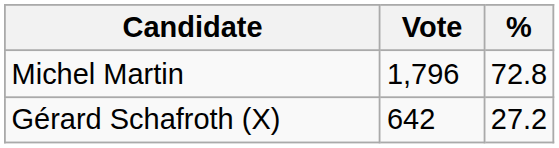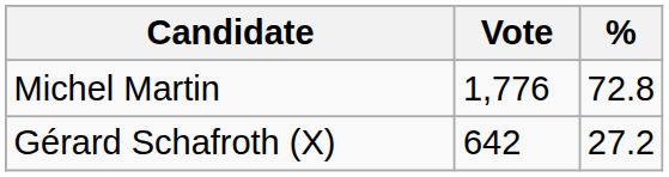 <table class="wikitable">
 <tr>
 <th bgcolor="#DDDDFF" width="200px">Candidate</th>
 <th bgcolor="#DDDDFF" width="50px">Vote</th>
 <th bgcolor="#DDDDFF" width="30px">%</th>
 </tr>
 <tr>
 <td>Michel Martin</td>
-<td>1,796</td>
+<td>1,776</td>
 <td>72.8</td>
 </tr>
 <tr>
 <td>Gérard Schafroth (X)</td>
 <td>642</td>
 <td>27.2</td>
 </tr>
 </table>
